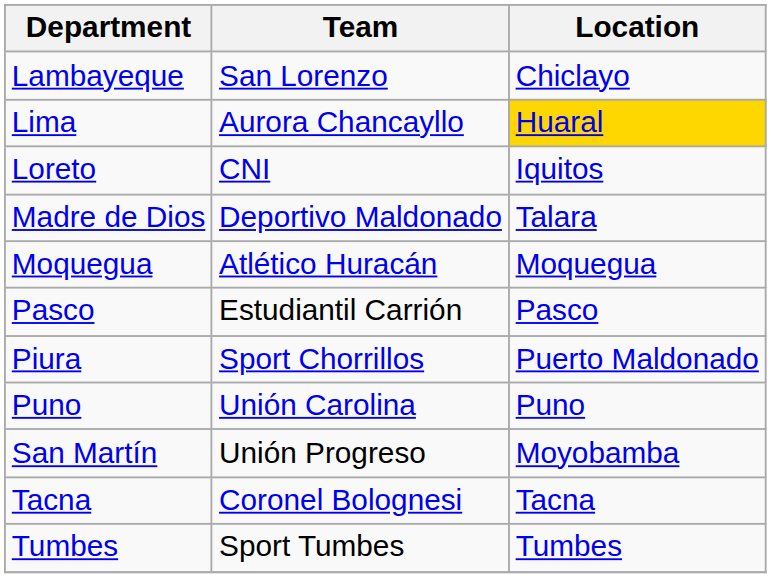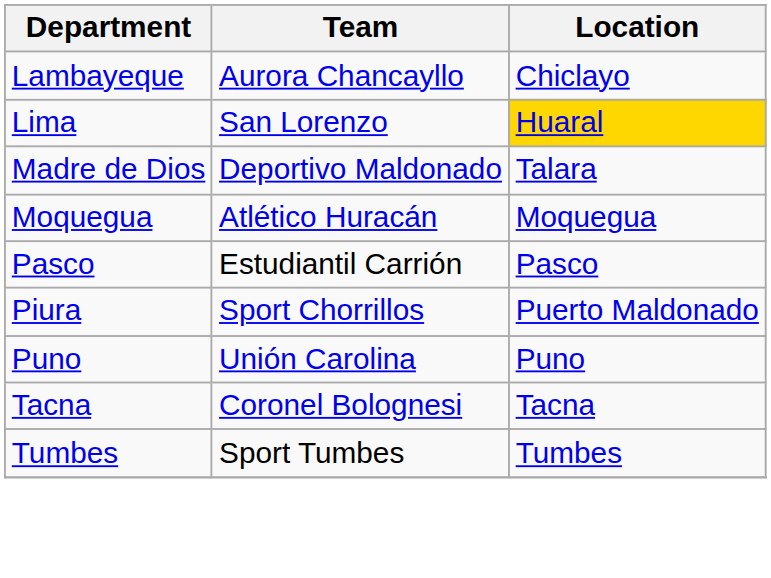 <table class="wikitable">
 <tr>
 <th>Department</th>
 <th>Team</th>
 <th>Location</th>
 </tr>
 <tr>
 <td><a href='#'>Lambayeque</a></td>
-<td><a href='#'>San Lorenzo</a></td>
+<td><a href='#'>Aurora Chancayllo</a></td>
 <td><a href='#'>Chiclayo</a></td>
 </tr>
 <tr>
 <td><a href='#'>Lima</a></td>
-<td><a href='#'>Aurora Chancayllo</a></td>
+<td><a href='#'>San Lorenzo</a></td>
 <td style="background: gold;"><a href='#'>Huaral</a></td>
-</tr>
-<tr>
-<td><a href='#'>Loreto</a></td>
-<td><a href='#'>CNI</a></td>
-<td><a href='#'>Iquitos</a></td>
 </tr>
 <tr>
 <td><a href='#'>Madre de Dios</a></td>
 <td><a href='#'>Deportivo Maldonado</a></td>
 <td><a href='#'>Talara</a></td>
 </tr>
 <tr>
 <td><a href='#'>Moquegua</a></td>
 <td><a href='#'>Atlético Huracán</a></td>
 <td><a href='#'>Moquegua</a></td>
 </tr>
 <tr>
 <td><a href='#'>Pasco</a></td>
 <td>Estudiantil Carrión</td>
 <td><a href='#'>Pasco</a></td>
 </tr>
 <tr>
 <td><a href='#'>Piura</a></td>
 <td><a href='#'>Sport Chorrillos</a></td>
 <td><a href='#'>Puerto Maldonado</a></td>
 </tr>
 <tr>
 <td><a href='#'>Puno</a></td>
 <td><a href='#'>Unión Carolina</a></td>
 <td><a href='#'>Puno</a></td>
 </tr>
 <tr>
-<td><a href='#'>San Martín</a></td>
-<td>Unión Progreso</td>
-<td><a href='#'>Moyobamba</a></td>
-</tr>
-<tr>
 <td><a href='#'>Tacna</a></td>
 <td><a href='#'>Coronel Bolognesi</a></td>
 <td><a href='#'>Tacna</a></td>
 </tr>
 <tr>
 <td><a href='#'>Tumbes</a></td>
 <td>Sport Tumbes</td>
 <td><a href='#'>Tumbes</a></td>
 </tr>
 <tr>
 </tr>
 </table>
